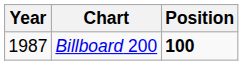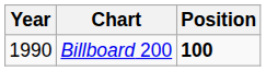 <table class="wikitable">
 <tr>
 <th>Year</th>
 <th>Chart</th>
 <th>Position</th>
 </tr>
 <tr>
-<td>1987</td>
+<td>1990</td>
 <td><a href='#'><em>Billboard</em> 200</a></td>
 <td><strong>100</strong></td>
 </tr>
 </table>
